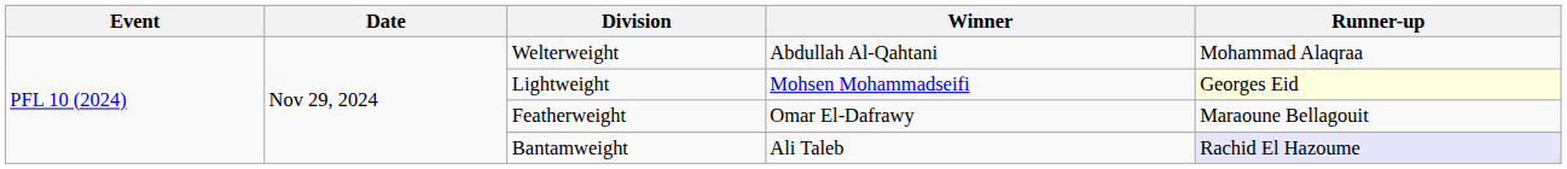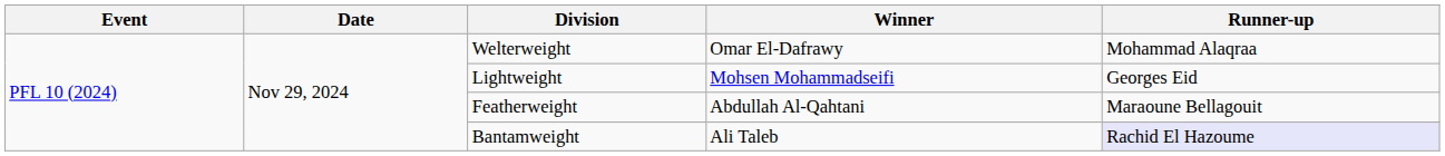 <table class="wikitable" style="width:99%;">
 <tr>
 <th>Event</th>
 <th>Date</th>
 <th>Division</th>
 <th>Winner</th>
 <th>Runner-up</th>
 </tr>
 <tr>
 <td rowspan=4><a href='#'>PFL 10 (2024)</a></td>
 <td rowspan=4>Nov 29, 2024</td>
 <td>Welterweight</td>
-<td> Abdullah Al-Qahtani</td>
+<td> Omar El-Dafrawy</td>
 <td> Mohammad Alaqraa</td>
 </tr>
 <tr>
 <td>Lightweight</td>
 <td> <a href='#'>Mohsen Mohammadseifi</a></td>
-<td style="background: lightyellow;"> Georges Eid</td>
+<td> Georges Eid</td>
 </tr>
 <tr>
 <td>Featherweight</td>
-<td> Omar El-Dafrawy</td>
+<td> Abdullah Al-Qahtani</td>
 <td> Maraoune Bellagouit</td>
 </tr>
 <tr>
 <td>Bantamweight</td>
 <td> Ali Taleb</td>
 <td style="background: lavender;"> Rachid El Hazoume</td>
 </tr>
 </table>
